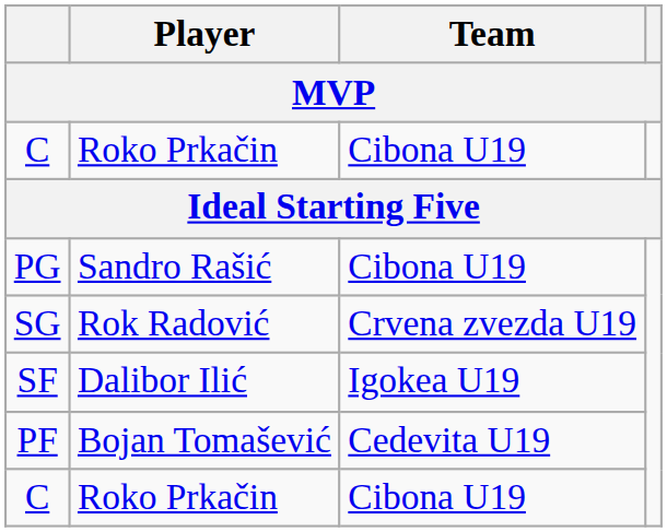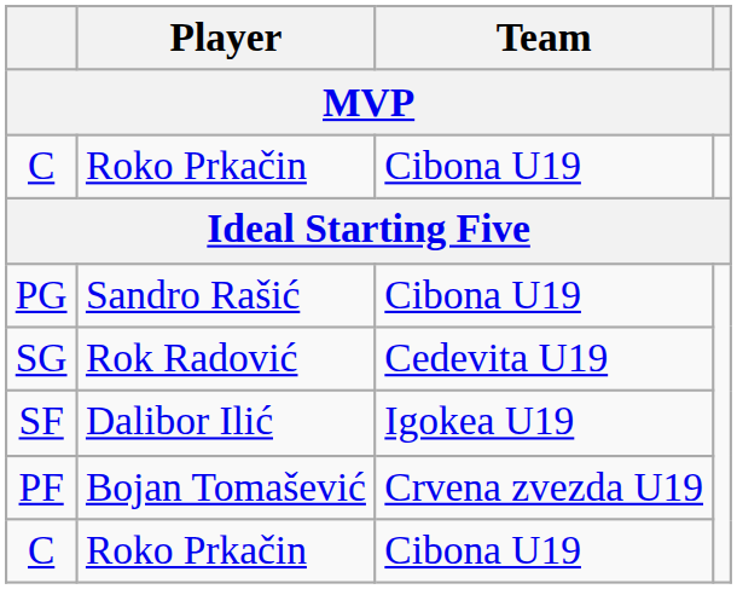 <table class="wikitable">
 <tr>
 <th align="center"></th>
 <th align="center">Player</th>
 <th align="center">Team</th>
 <th align="center"></th>
 </tr>
 <tr>
 <th colspan=4><a href='#'>MVP</a></th>
 </tr>
 <tr>
 <td align="center"><a href='#'>C</a></td>
 <td align="left"> <a href='#'>Roko Prkačin</a></td>
 <td align="left"> <a href='#'>Cibona U19</a></td>
 <td align="center"></td>
 </tr>
 <tr>
 <th colspan=4><a href='#'>Ideal Starting Five</a></th>
 </tr>
 <tr>
 <td align="center"><a href='#'>PG</a></td>
 <td> <a href='#'>Sandro Rašić</a></td>
 <td> <a href='#'>Cibona U19</a></td>
 <td rowspan="5" style="text-align:center;"></td>
 </tr>
 <tr>
 <td align="center"><a href='#'>SG</a></td>
 <td> <a href='#'>Rok Radović</a></td>
-<td> <a href='#'>Crvena zvezda U19</a></td>
+<td> <a href='#'>Cedevita U19</a></td>
 </tr>
 <tr>
 <td align="center"><a href='#'>SF</a></td>
 <td> <a href='#'>Dalibor Ilić</a></td>
 <td> <a href='#'>Igokea U19</a></td>
 </tr>
 <tr>
 <td align="center"><a href='#'>PF</a></td>
 <td> <a href='#'>Bojan Tomašević</a></td>
-<td> <a href='#'>Cedevita U19</a></td>
+<td> <a href='#'>Crvena zvezda U19</a></td>
 </tr>
 <tr>
 <td align="center"><a href='#'>C</a></td>
 <td> <a href='#'>Roko Prkačin</a></td>
 <td> <a href='#'>Cibona U19</a></td>
 </tr>
 </table>
